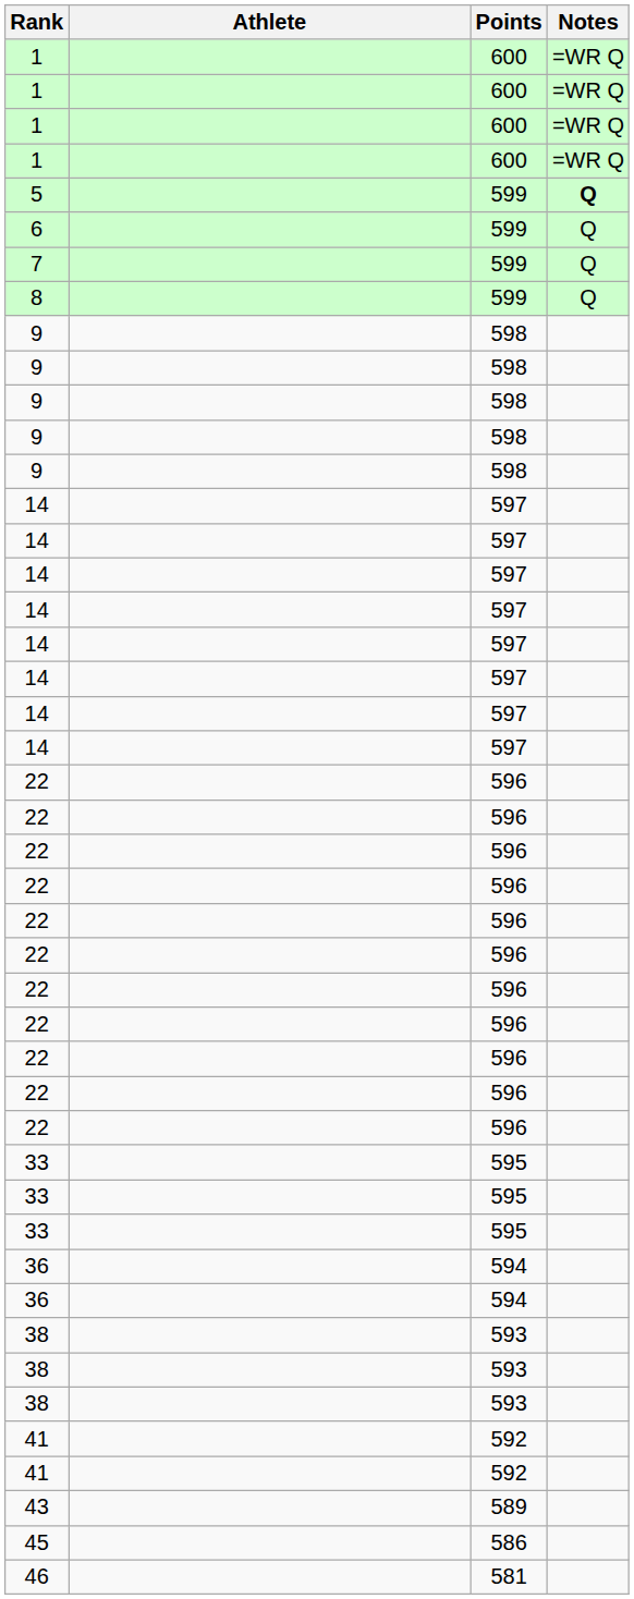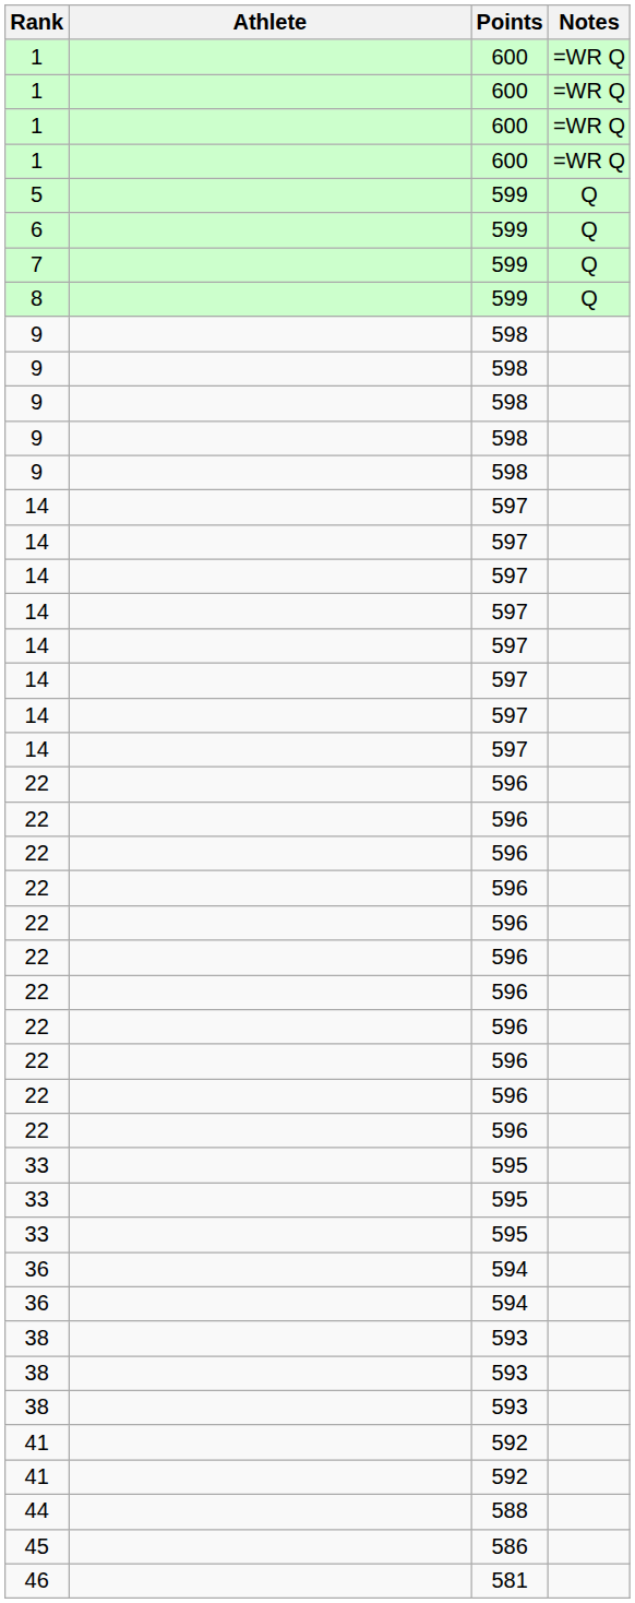 <table class="wikitable" style="text-align:center">
 <tr>
 <th>Rank</th>
 <th Style="width:18em">Athlete</th>
 <th>Points</th>
 <th>Notes</th>
 </tr>
 <tr style="background:#cfc">
 <td>1</td>
 <td style="text-align:left"></td>
 <td>600</td>
 <td>=WR Q</td>
 </tr>
 <tr style="background:#cfc">
 <td>1</td>
 <td style="text-align:left"></td>
 <td>600</td>
 <td>=WR Q</td>
 </tr>
 <tr style="background:#cfc">
 <td>1</td>
 <td style="text-align:left"></td>
 <td>600</td>
 <td>=WR Q</td>
 </tr>
 <tr style="background:#cfc">
 <td>1</td>
 <td style="text-align:left"></td>
 <td>600</td>
 <td>=WR Q</td>
 </tr>
 <tr style="background:#cfc">
 <td>5</td>
 <td style="text-align:left"></td>
 <td>599</td>
-<td><strong>Q</strong></td>
+<td>Q</td>
 </tr>
 <tr style="background:#cfc">
 <td>6</td>
 <td style="text-align:left"></td>
 <td>599</td>
 <td>Q</td>
 </tr>
 <tr style="background:#cfc">
 <td>7</td>
 <td style="text-align:left"></td>
 <td>599</td>
 <td>Q</td>
 </tr>
 <tr style="background:#cfc">
 <td>8</td>
 <td style="text-align:left"></td>
 <td>599</td>
 <td>Q</td>
 </tr>
 <tr>
 <td>9</td>
 <td style="text-align:left"></td>
 <td>598</td>
 <td></td>
 </tr>
 <tr>
 <td>9</td>
 <td style="text-align:left"></td>
 <td>598</td>
 <td></td>
 </tr>
 <tr>
 <td>9</td>
 <td style="text-align:left"></td>
 <td>598</td>
 <td></td>
 </tr>
 <tr>
 <td>9</td>
 <td style="text-align:left"></td>
 <td>598</td>
 <td></td>
 </tr>
 <tr>
 <td>9</td>
 <td style="text-align:left"></td>
 <td>598</td>
 <td></td>
 </tr>
 <tr>
 <td>14</td>
 <td style="text-align:left"></td>
 <td>597</td>
 <td></td>
 </tr>
 <tr>
 <td>14</td>
 <td style="text-align:left"></td>
 <td>597</td>
 <td></td>
 </tr>
 <tr>
 <td>14</td>
 <td style="text-align:left"></td>
 <td>597</td>
 <td></td>
 </tr>
 <tr>
 <td>14</td>
 <td style="text-align:left"></td>
 <td>597</td>
 <td></td>
 </tr>
 <tr>
 <td>14</td>
 <td style="text-align:left"></td>
 <td>597</td>
 <td></td>
 </tr>
 <tr>
 <td>14</td>
 <td style="text-align:left"></td>
 <td>597</td>
 <td></td>
 </tr>
 <tr>
 <td>14</td>
 <td style="text-align:left"></td>
 <td>597</td>
 <td></td>
 </tr>
 <tr>
 <td>14</td>
 <td style="text-align:left"></td>
 <td>597</td>
 <td></td>
 </tr>
 <tr>
 <td>22</td>
 <td style="text-align:left"></td>
 <td>596</td>
 <td></td>
 </tr>
 <tr>
 <td>22</td>
 <td style="text-align:left"></td>
 <td>596</td>
 <td></td>
 </tr>
 <tr>
 <td>22</td>
 <td style="text-align:left"></td>
 <td>596</td>
 <td></td>
 </tr>
 <tr>
 <td>22</td>
 <td style="text-align:left"></td>
 <td>596</td>
 <td></td>
 </tr>
 <tr>
 <td>22</td>
 <td style="text-align:left"></td>
 <td>596</td>
 <td></td>
 </tr>
 <tr>
 <td>22</td>
 <td style="text-align:left"></td>
 <td>596</td>
 <td></td>
 </tr>
 <tr>
 <td>22</td>
 <td style="text-align:left"></td>
 <td>596</td>
 <td></td>
 </tr>
 <tr>
 <td>22</td>
 <td style="text-align:left"></td>
 <td>596</td>
 <td></td>
 </tr>
 <tr>
 <td>22</td>
 <td style="text-align:left"></td>
 <td>596</td>
 <td></td>
 </tr>
 <tr>
 <td>22</td>
 <td style="text-align:left"></td>
 <td>596</td>
 <td></td>
 </tr>
 <tr>
 <td>22</td>
 <td style="text-align:left"></td>
 <td>596</td>
 <td></td>
 </tr>
 <tr>
 <td>33</td>
 <td style="text-align:left"></td>
 <td>595</td>
 <td></td>
 </tr>
 <tr>
 <td>33</td>
 <td style="text-align:left"></td>
 <td>595</td>
 <td></td>
 </tr>
 <tr>
 <td>33</td>
 <td style="text-align:left"></td>
 <td>595</td>
 <td></td>
 </tr>
 <tr>
 <td>36</td>
 <td style="text-align:left"></td>
 <td>594</td>
 <td></td>
 </tr>
 <tr>
 <td>36</td>
 <td style="text-align:left"></td>
 <td>594</td>
 <td></td>
 </tr>
 <tr>
 <td>38</td>
 <td style="text-align:left"></td>
 <td>593</td>
 <td></td>
 </tr>
 <tr>
 <td>38</td>
 <td style="text-align:left"></td>
 <td>593</td>
 <td></td>
 </tr>
 <tr>
 <td>38</td>
 <td style="text-align:left"></td>
 <td>593</td>
 <td></td>
 </tr>
 <tr>
 <td>41</td>
 <td style="text-align:left"></td>
 <td>592</td>
 <td></td>
 </tr>
 <tr>
 <td>41</td>
 <td style="text-align:left"></td>
 <td>592</td>
 <td></td>
 </tr>
 <tr>
-<td>43</td>
+<td>44</td>
 <td style="text-align:left"></td>
-<td>589</td>
+<td>588</td>
 <td></td>
 </tr>
 <tr>
 <td>45</td>
 <td style="text-align:left"></td>
 <td>586</td>
 <td></td>
 </tr>
 <tr>
 <td>46</td>
 <td style="text-align:left"></td>
 <td>581</td>
 <td></td>
 </tr>
 </table>
